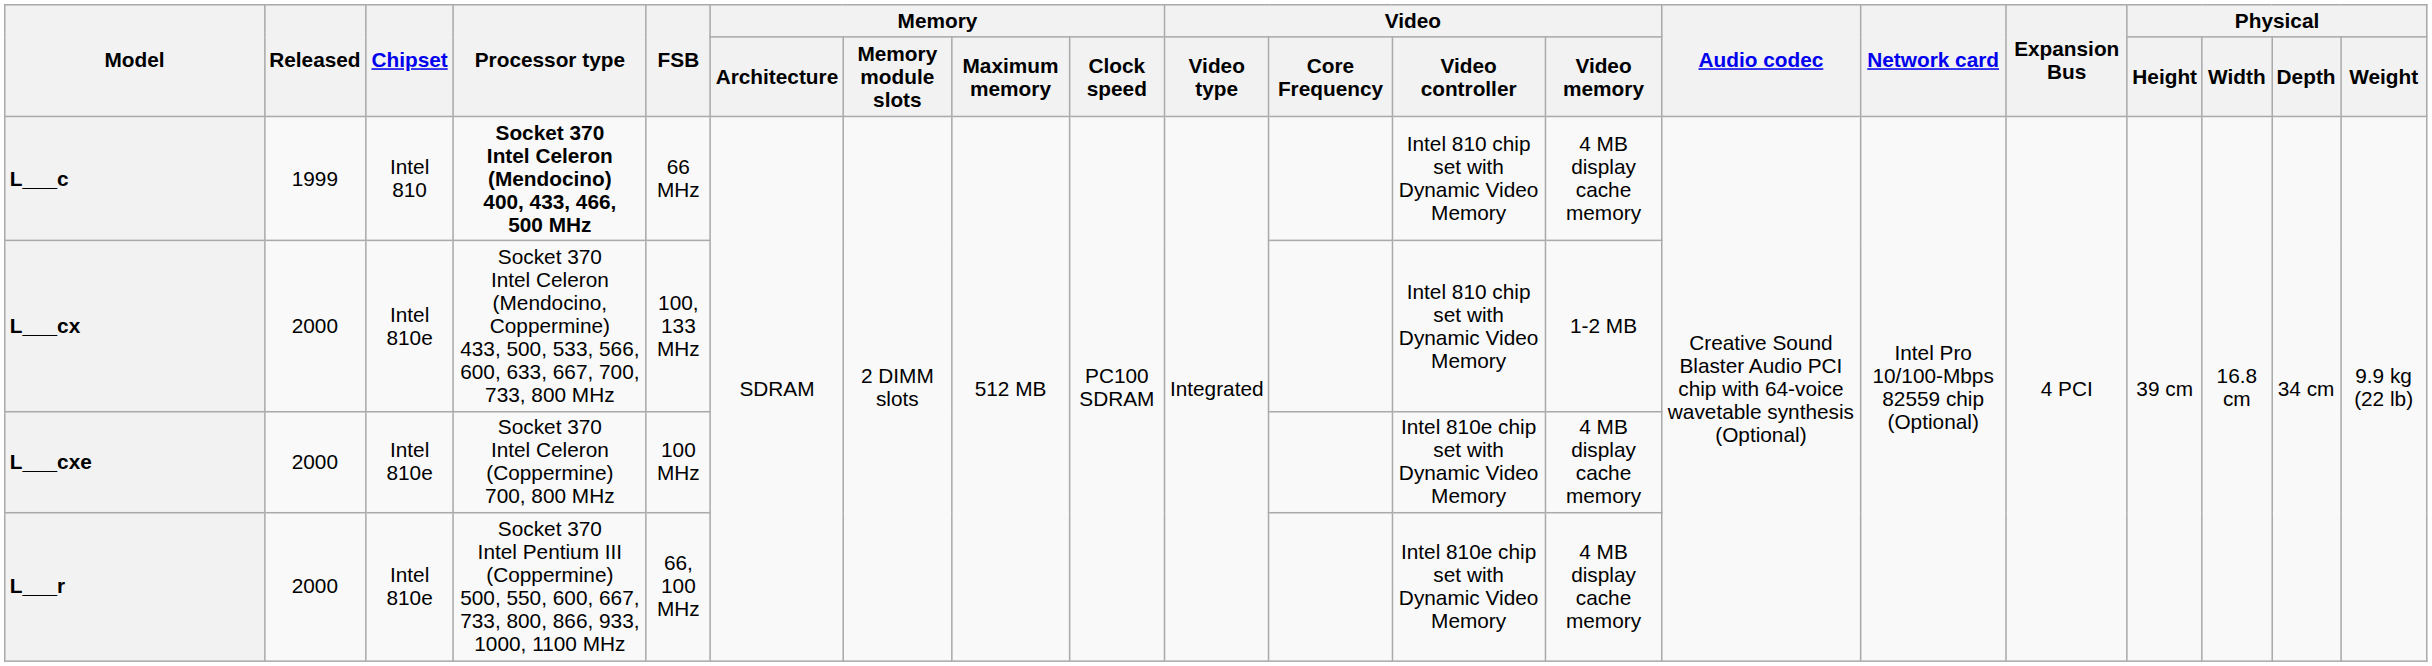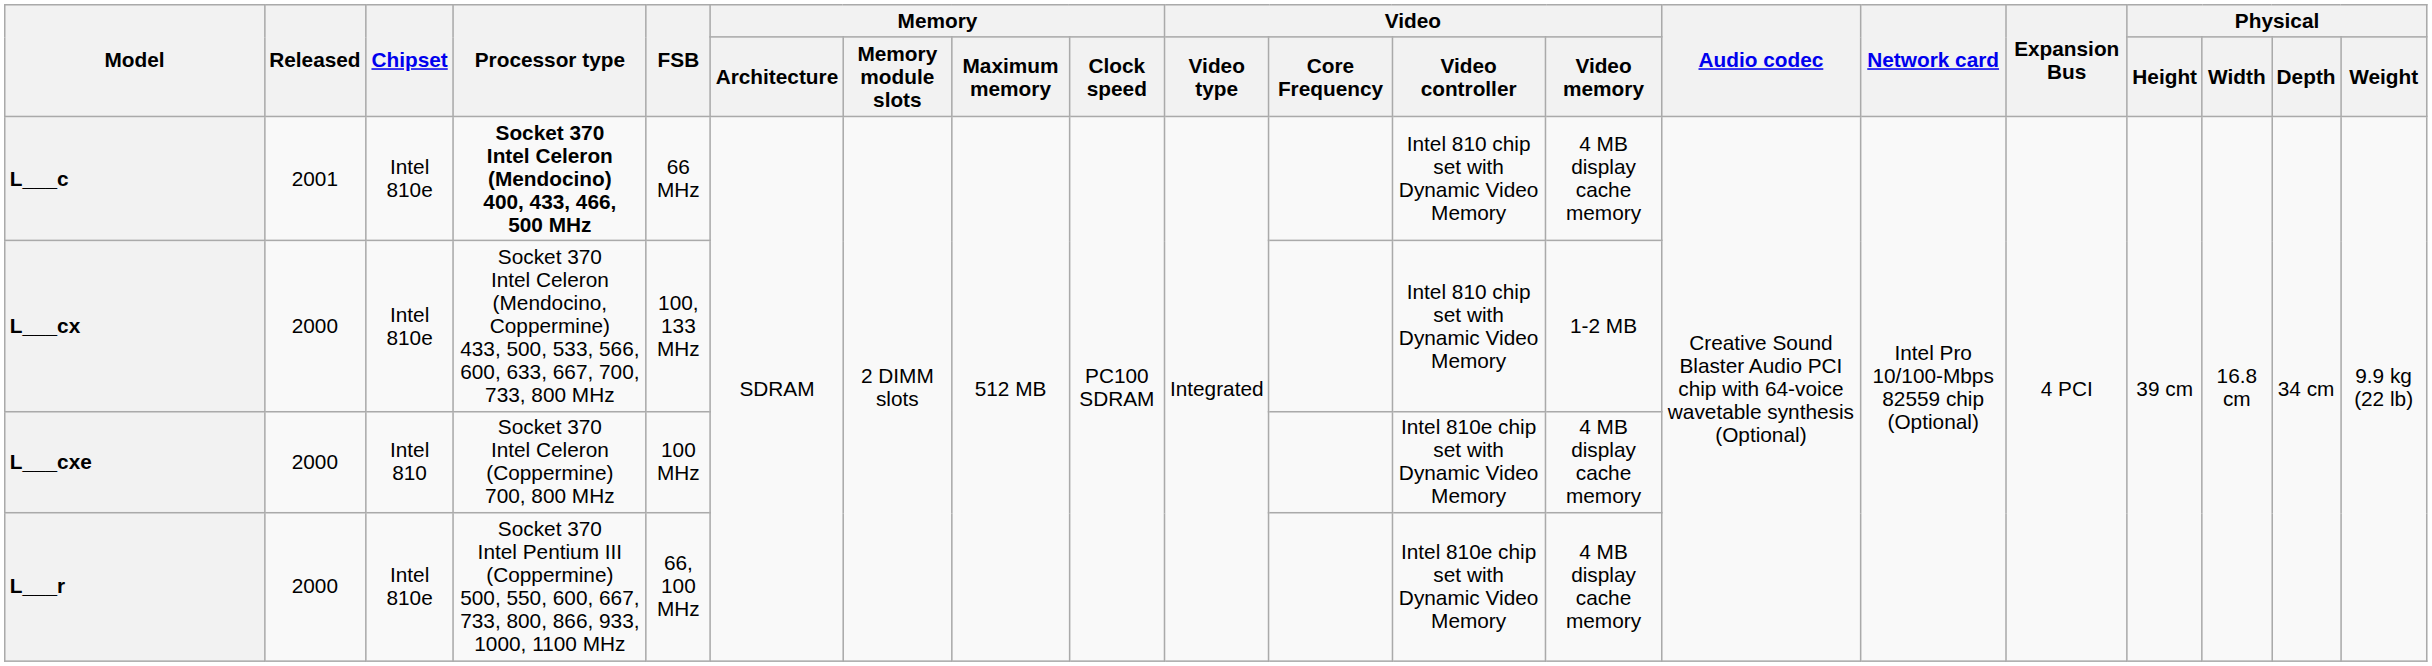 <table class="wikitable" style="font-size: 85%; text-align: center; width: 100%;">
 <tr>
 <th rowspan="2" style="width:12em">Model</th>
 <th rowspan="2">Released</th>
 <th rowspan="2"><a href='#'>Chipset</a></th>
 <th rowspan="2" style="text-align:center;">Processor type</th>
 <th rowspan="2">FSB</th>
 <th colspan="4" style="text-align:center;">Memory</th>
 <th colspan="4" style="text-align:center;">Video</th>
 <th rowspan="2"><a href='#'>Audio codec</a></th>
 <th rowspan="2"><a href='#'>Network card</a></th>
 <th rowspan="2">Expansion Bus</th>
 <th colspan="4" style="text-align:center;">Physical</th>
 </tr>
 <tr>
 <th>Architecture</th>
 <th>Memory module slots</th>
 <th>Maximum memory</th>
 <th>Clock speed</th>
 <th>Video type</th>
 <th>Core Frequency</th>
 <th>Video controller</th>
 <th>Video memory</th>
 <th>Height</th>
 <th>Width</th>
 <th>Depth</th>
 <th>Weight</th>
 </tr>
 <tr>
 <th style="text-align:left;">L___c</th>
-<td>1999</td>
-<td>Intel 810</td>
+<td>2001</td>
+<td>Intel 810e</td>
 <td><strong>Socket 370<br>Intel Celeron (Mendocino)<br>400, 433, 466, 500 MHz</strong></td>
 <td>66 MHz</td>
 <td rowspan="4">SDRAM</td>
 <td rowspan="4">2 DIMM slots</td>
 <td rowspan="4">512 MB</td>
 <td rowspan="4">PC100 SDRAM</td>
 <td rowspan="4">Integrated</td>
 <td></td>
 <td>Intel 810 chip set with Dynamic Video Memory</td>
 <td>4 MB display cache memory</td>
 <td rowspan="4">Creative Sound Blaster Audio PCI chip with 64-voice wavetable synthesis (Optional)</td>
 <td rowspan="4">Intel Pro 10/100-Mbps 82559 chip (Optional)</td>
 <td rowspan="4">4 PCI</td>
 <td rowspan="4">39 cm</td>
 <td rowspan="4">16.8 cm</td>
 <td rowspan="4">34 cm</td>
 <td rowspan="4">9.9 kg (22 lb)</td>
 </tr>
 <tr>
 <th style="text-align:left;">L___cx</th>
 <td>2000</td>
 <td>Intel 810e</td>
 <td>Socket 370<br>Intel Celeron (Mendocino, Coppermine)<br>433, 500, 533, 566, 600, 633, 667, 700, 733, 800 MHz</td>
 <td>100, 133 MHz</td>
 <td></td>
 <td>Intel 810 chip set with Dynamic Video Memory</td>
 <td>1-2 MB</td>
 </tr>
 <tr>
 <th style="text-align:left;">L___cxe</th>
 <td>2000</td>
-<td>Intel 810e</td>
+<td>Intel 810</td>
 <td>Socket 370<br>Intel Celeron (Coppermine)<br>700, 800 MHz</td>
 <td>100 MHz</td>
 <td></td>
 <td>Intel 810e chip set with Dynamic Video Memory</td>
 <td>4 MB display cache memory</td>
 </tr>
 <tr>
 <th style="text-align:left;">L___r</th>
 <td>2000</td>
 <td>Intel 810e</td>
 <td>Socket 370<br>Intel Pentium III (Coppermine)<br>500, 550, 600, 667, 733, 800, 866, 933, 1000, 1100 MHz</td>
 <td>66, 100 MHz</td>
 <td></td>
 <td>Intel 810e chip set with Dynamic Video Memory</td>
 <td>4 MB display cache memory</td>
 </tr>
 </table>
